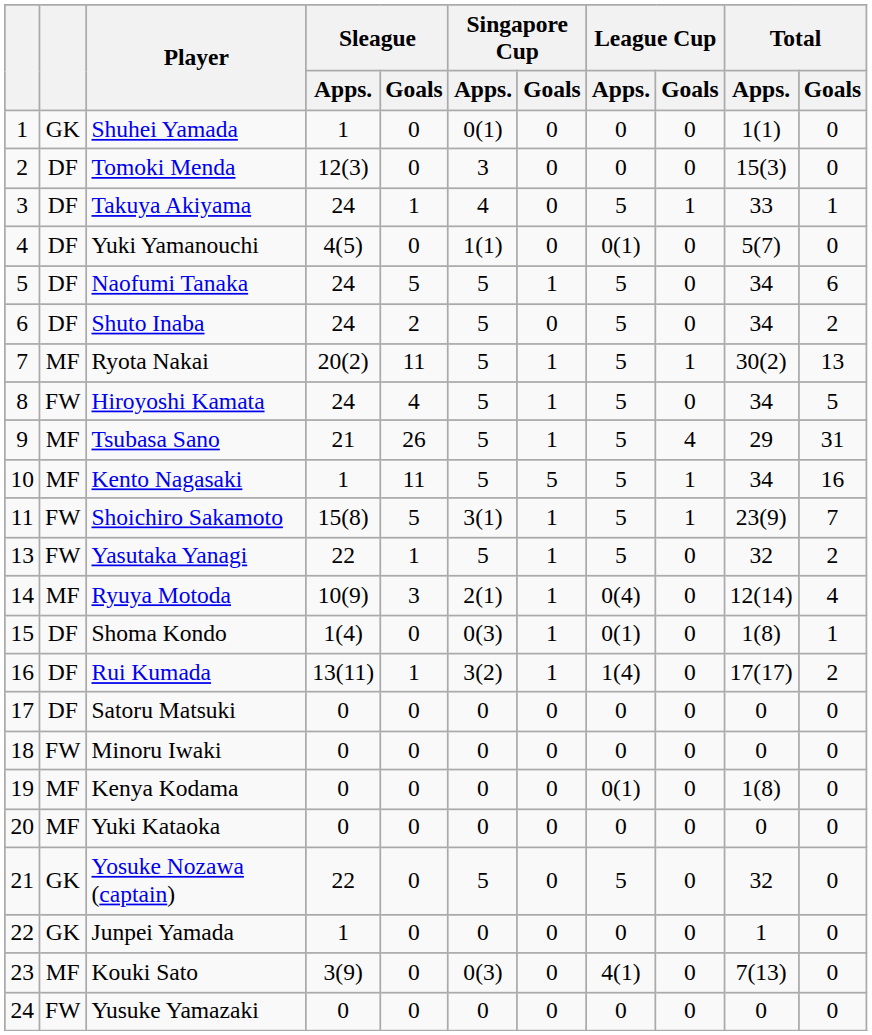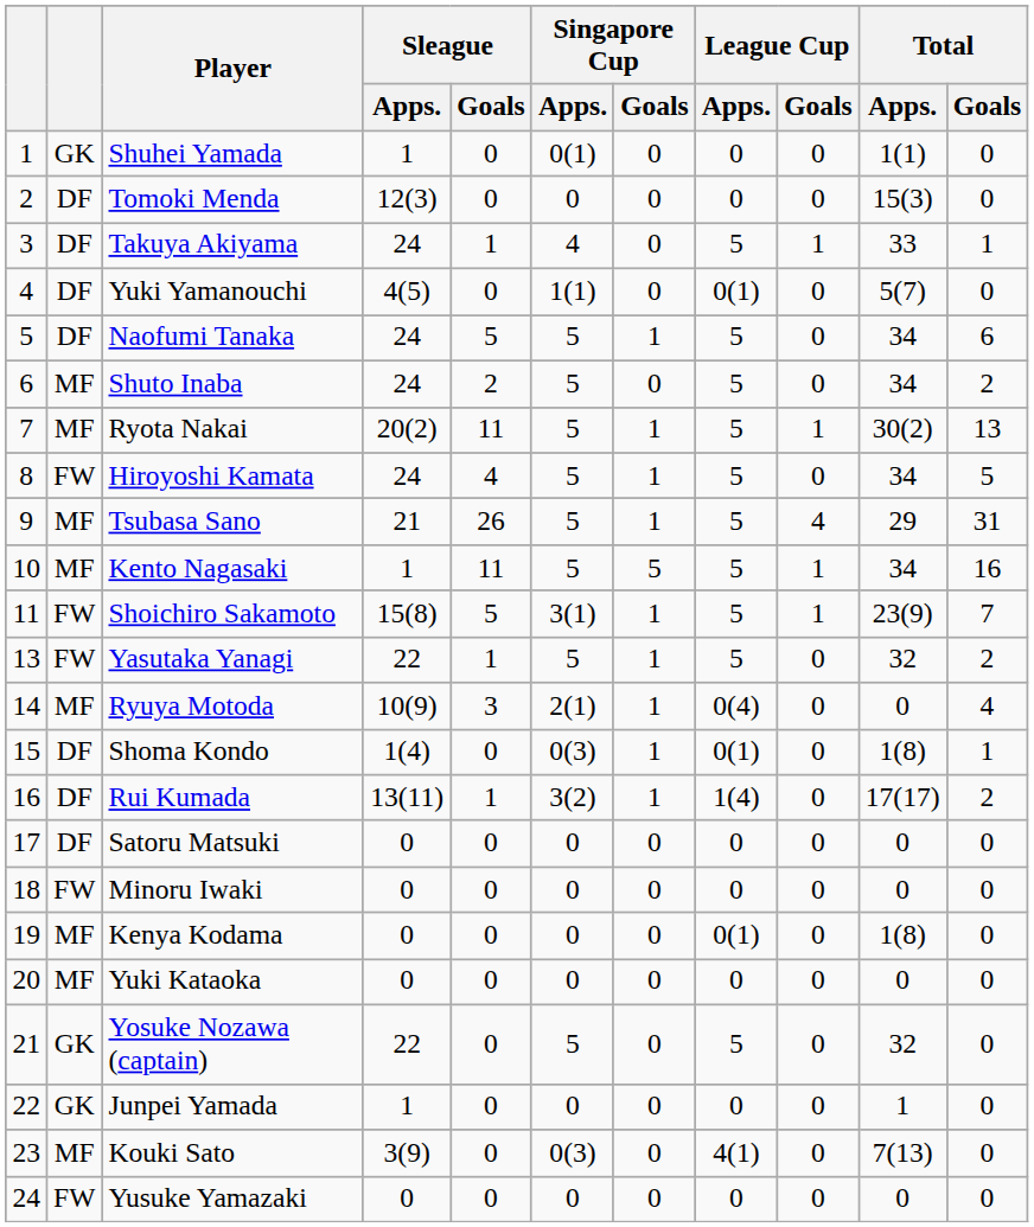 <table class="wikitable" style="text-align:center; font-size:85%; width:80%;">
 <tr>
 <th rowspan=2></th>
 <th rowspan=2></th>
 <th rowspan=2 width="200">Player</th>
 <th colspan=2 width="105">Sleague</th>
 <th colspan=2 width="105">Singapore Cup</th>
 <th colspan=2 width="105">League Cup</th>
 <th colspan=2 width="130">Total</th>
 </tr>
 <tr>
 <th>Apps.</th>
 <th>Goals</th>
 <th>Apps.</th>
 <th>Goals</th>
 <th>Apps.</th>
 <th>Goals</th>
 <th>Apps.</th>
 <th>Goals</th>
 </tr>
 <tr>
 <td>1</td>
 <td>GK</td>
 <td align="left"> <a href='#'>Shuhei Yamada</a></td>
 <td>1</td>
 <td>0</td>
 <td>0(1)</td>
 <td>0</td>
 <td>0</td>
 <td>0</td>
 <td>1(1)</td>
 <td>0</td>
 </tr>
 <tr>
 <td>2</td>
 <td>DF</td>
 <td align="left"> <a href='#'>Tomoki Menda</a></td>
 <td>12(3)</td>
 <td>0</td>
-<td>3</td>
+<td>0</td>
 <td>0</td>
 <td>0</td>
 <td>0</td>
 <td>15(3)</td>
 <td>0</td>
 </tr>
 <tr>
 <td>3</td>
 <td>DF</td>
 <td align="left"> <a href='#'>Takuya Akiyama</a></td>
 <td>24</td>
 <td>1</td>
 <td>4</td>
 <td>0</td>
 <td>5</td>
 <td>1</td>
 <td>33</td>
 <td>1</td>
 </tr>
 <tr>
 <td>4</td>
 <td>DF</td>
 <td align="left"> Yuki Yamanouchi</td>
 <td>4(5)</td>
 <td>0</td>
 <td>1(1)</td>
 <td>0</td>
 <td>0(1)</td>
 <td>0</td>
 <td>5(7)</td>
 <td>0</td>
 </tr>
 <tr>
 <td>5</td>
 <td>DF</td>
 <td align="left"> <a href='#'>Naofumi Tanaka</a></td>
 <td>24</td>
 <td>5</td>
 <td>5</td>
 <td>1</td>
 <td>5</td>
 <td>0</td>
 <td>34</td>
 <td>6</td>
 </tr>
 <tr>
 <td>6</td>
-<td>DF</td>
+<td>MF</td>
 <td align="left"> <a href='#'>Shuto Inaba</a></td>
 <td>24</td>
 <td>2</td>
 <td>5</td>
 <td>0</td>
 <td>5</td>
 <td>0</td>
 <td>34</td>
 <td>2</td>
 </tr>
 <tr>
 <td>7</td>
 <td>MF</td>
 <td align="left"> Ryota Nakai</td>
 <td>20(2)</td>
 <td>11</td>
 <td>5</td>
 <td>1</td>
 <td>5</td>
 <td>1</td>
 <td>30(2)</td>
 <td>13</td>
 </tr>
 <tr>
 <td>8</td>
 <td>FW</td>
 <td align="left"> <a href='#'>Hiroyoshi Kamata</a></td>
 <td>24</td>
 <td>4</td>
 <td>5</td>
 <td>1</td>
 <td>5</td>
 <td>0</td>
 <td>34</td>
 <td>5</td>
 </tr>
 <tr>
 <td>9</td>
 <td>MF</td>
 <td align="left"> <a href='#'>Tsubasa Sano</a></td>
 <td>21</td>
 <td>26</td>
 <td>5</td>
 <td>1</td>
 <td>5</td>
 <td>4</td>
 <td>29</td>
 <td>31</td>
 </tr>
 <tr>
 <td>10</td>
 <td>MF</td>
 <td align="left"> <a href='#'>Kento Nagasaki</a></td>
 <td>1</td>
 <td>11</td>
 <td>5</td>
 <td>5</td>
 <td>5</td>
 <td>1</td>
 <td>34</td>
 <td>16</td>
 </tr>
 <tr>
 <td>11</td>
 <td>FW</td>
 <td align="left"> <a href='#'>Shoichiro Sakamoto</a></td>
 <td>15(8)</td>
 <td>5</td>
 <td>3(1)</td>
 <td>1</td>
 <td>5</td>
 <td>1</td>
 <td>23(9)</td>
 <td>7</td>
 </tr>
 <tr>
 <td>13</td>
 <td>FW</td>
 <td align="left"> <a href='#'>Yasutaka Yanagi</a></td>
 <td>22</td>
 <td>1</td>
 <td>5</td>
 <td>1</td>
 <td>5</td>
 <td>0</td>
 <td>32</td>
 <td>2</td>
 </tr>
 <tr>
 <td>14</td>
 <td>MF</td>
 <td align="left"> <a href='#'>Ryuya Motoda</a></td>
 <td>10(9)</td>
 <td>3</td>
 <td>2(1)</td>
 <td>1</td>
 <td>0(4)</td>
 <td>0</td>
-<td>12(14)</td>
+<td>0</td>
 <td>4</td>
 </tr>
 <tr>
 <td>15</td>
 <td>DF</td>
 <td align="left"> Shoma Kondo</td>
 <td>1(4)</td>
 <td>0</td>
 <td>0(3)</td>
 <td>1</td>
 <td>0(1)</td>
 <td>0</td>
 <td>1(8)</td>
 <td>1</td>
 </tr>
 <tr>
 <td>16</td>
 <td>DF</td>
 <td align="left"> <a href='#'>Rui Kumada</a></td>
 <td>13(11)</td>
 <td>1</td>
 <td>3(2)</td>
 <td>1</td>
 <td>1(4)</td>
 <td>0</td>
 <td>17(17)</td>
 <td>2</td>
 </tr>
 <tr>
 <td>17</td>
 <td>DF</td>
 <td align="left"> Satoru Matsuki</td>
 <td>0</td>
 <td>0</td>
 <td>0</td>
 <td>0</td>
 <td>0</td>
 <td>0</td>
 <td>0</td>
 <td>0</td>
 </tr>
 <tr>
 <td>18</td>
 <td>FW</td>
 <td align="left"> Minoru Iwaki</td>
 <td>0</td>
 <td>0</td>
 <td>0</td>
 <td>0</td>
 <td>0</td>
 <td>0</td>
 <td>0</td>
 <td>0</td>
 </tr>
 <tr>
 <td>19</td>
 <td>MF</td>
 <td align="left"> Kenya Kodama</td>
 <td>0</td>
 <td>0</td>
 <td>0</td>
 <td>0</td>
 <td>0(1)</td>
 <td>0</td>
 <td>1(8)</td>
 <td>0</td>
 </tr>
 <tr>
 <td>20</td>
 <td>MF</td>
 <td align="left"> Yuki Kataoka</td>
 <td>0</td>
 <td>0</td>
 <td>0</td>
 <td>0</td>
 <td>0</td>
 <td>0</td>
 <td>0</td>
 <td>0</td>
 </tr>
 <tr>
 <td>21</td>
 <td>GK</td>
 <td align="left"> <a href='#'>Yosuke Nozawa</a> (<a href='#'>captain</a>)</td>
 <td>22</td>
 <td>0</td>
 <td>5</td>
 <td>0</td>
 <td>5</td>
 <td>0</td>
 <td>32</td>
 <td>0</td>
 </tr>
 <tr>
 <td>22</td>
 <td>GK</td>
 <td align="left"> Junpei Yamada</td>
 <td>1</td>
 <td>0</td>
 <td>0</td>
 <td>0</td>
 <td>0</td>
 <td>0</td>
 <td>1</td>
 <td>0</td>
 </tr>
 <tr>
 <td>23</td>
 <td>MF</td>
 <td align="left"> Kouki Sato</td>
 <td>3(9)</td>
 <td>0</td>
 <td>0(3)</td>
 <td>0</td>
 <td>4(1)</td>
 <td>0</td>
 <td>7(13)</td>
 <td>0</td>
 </tr>
 <tr>
 <td>24</td>
 <td>FW</td>
 <td align="left"> Yusuke Yamazaki</td>
 <td>0</td>
 <td>0</td>
 <td>0</td>
 <td>0</td>
 <td>0</td>
 <td>0</td>
 <td>0</td>
 <td>0</td>
 </tr>
 <tr>
 </tr>
 </table>
